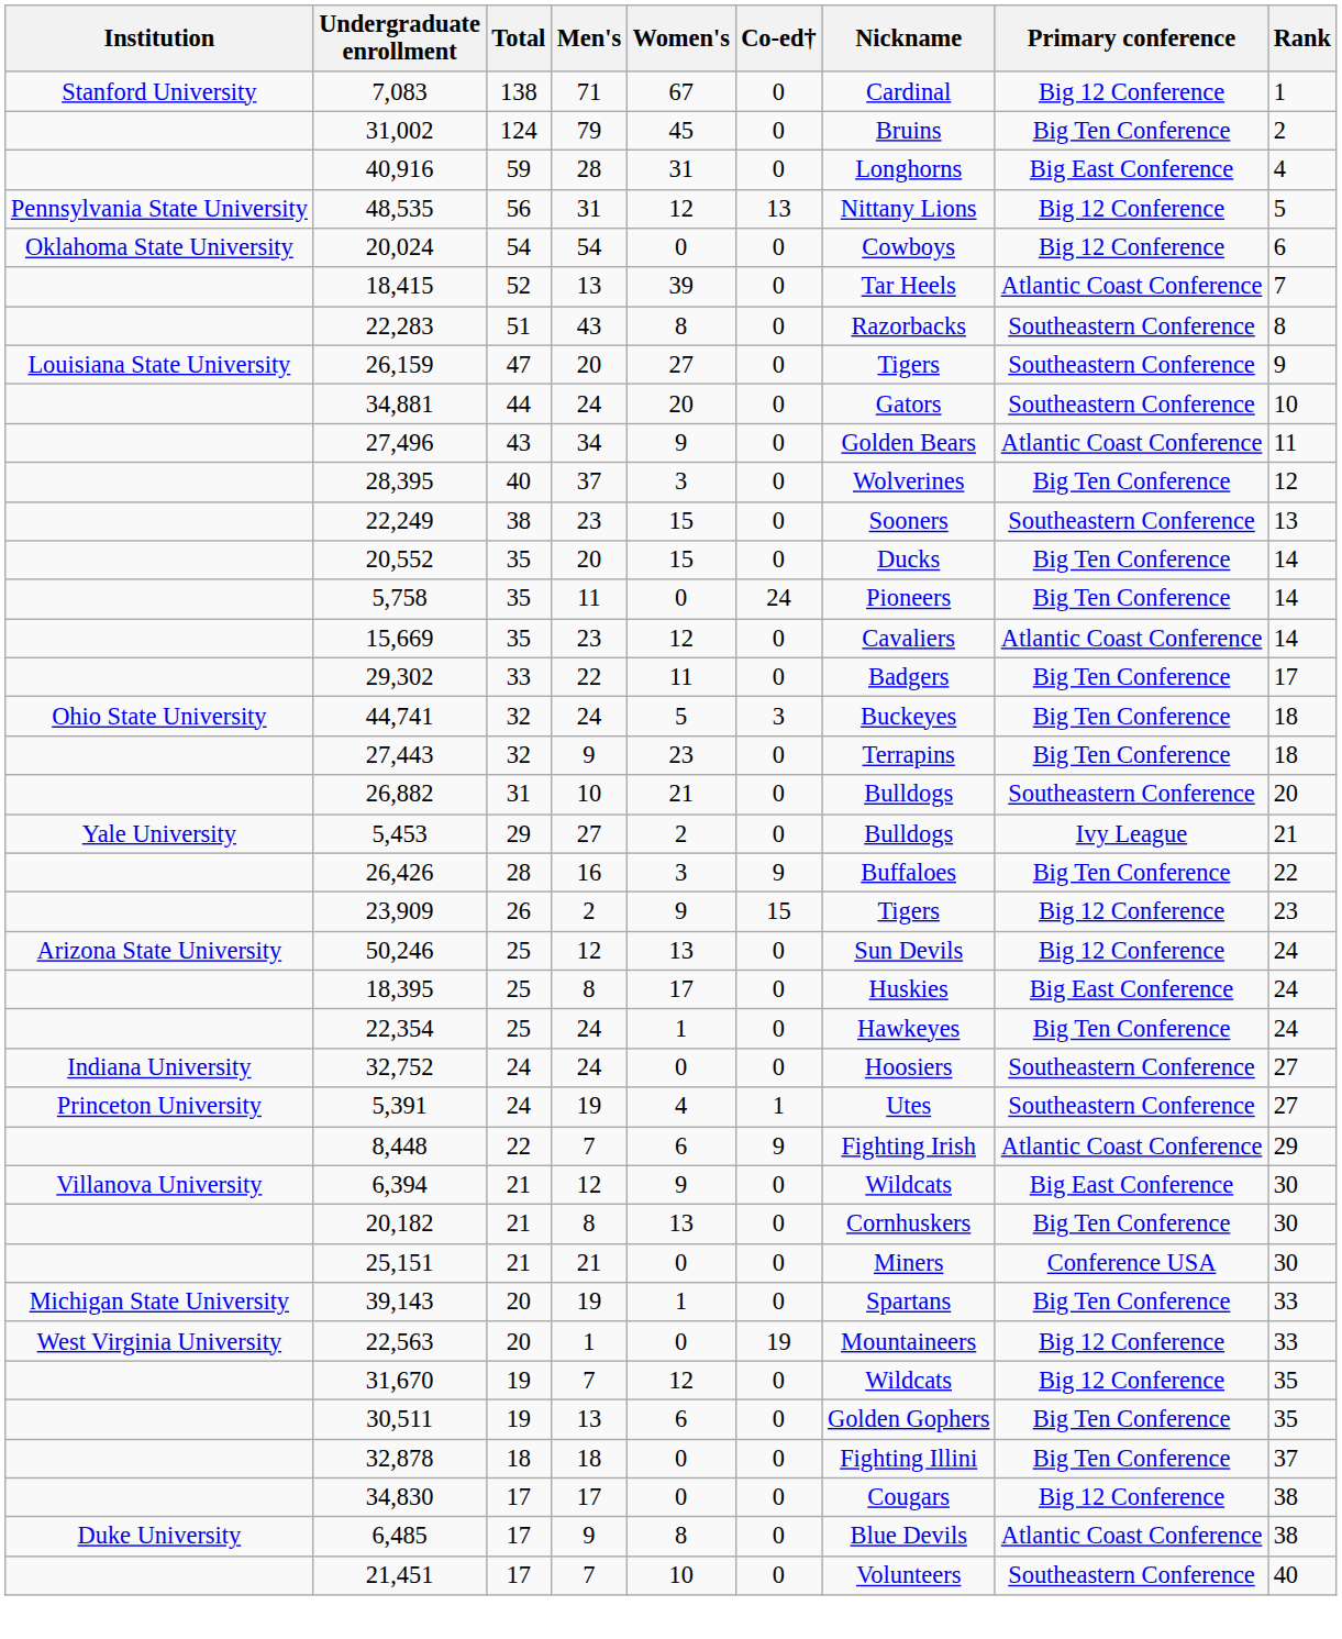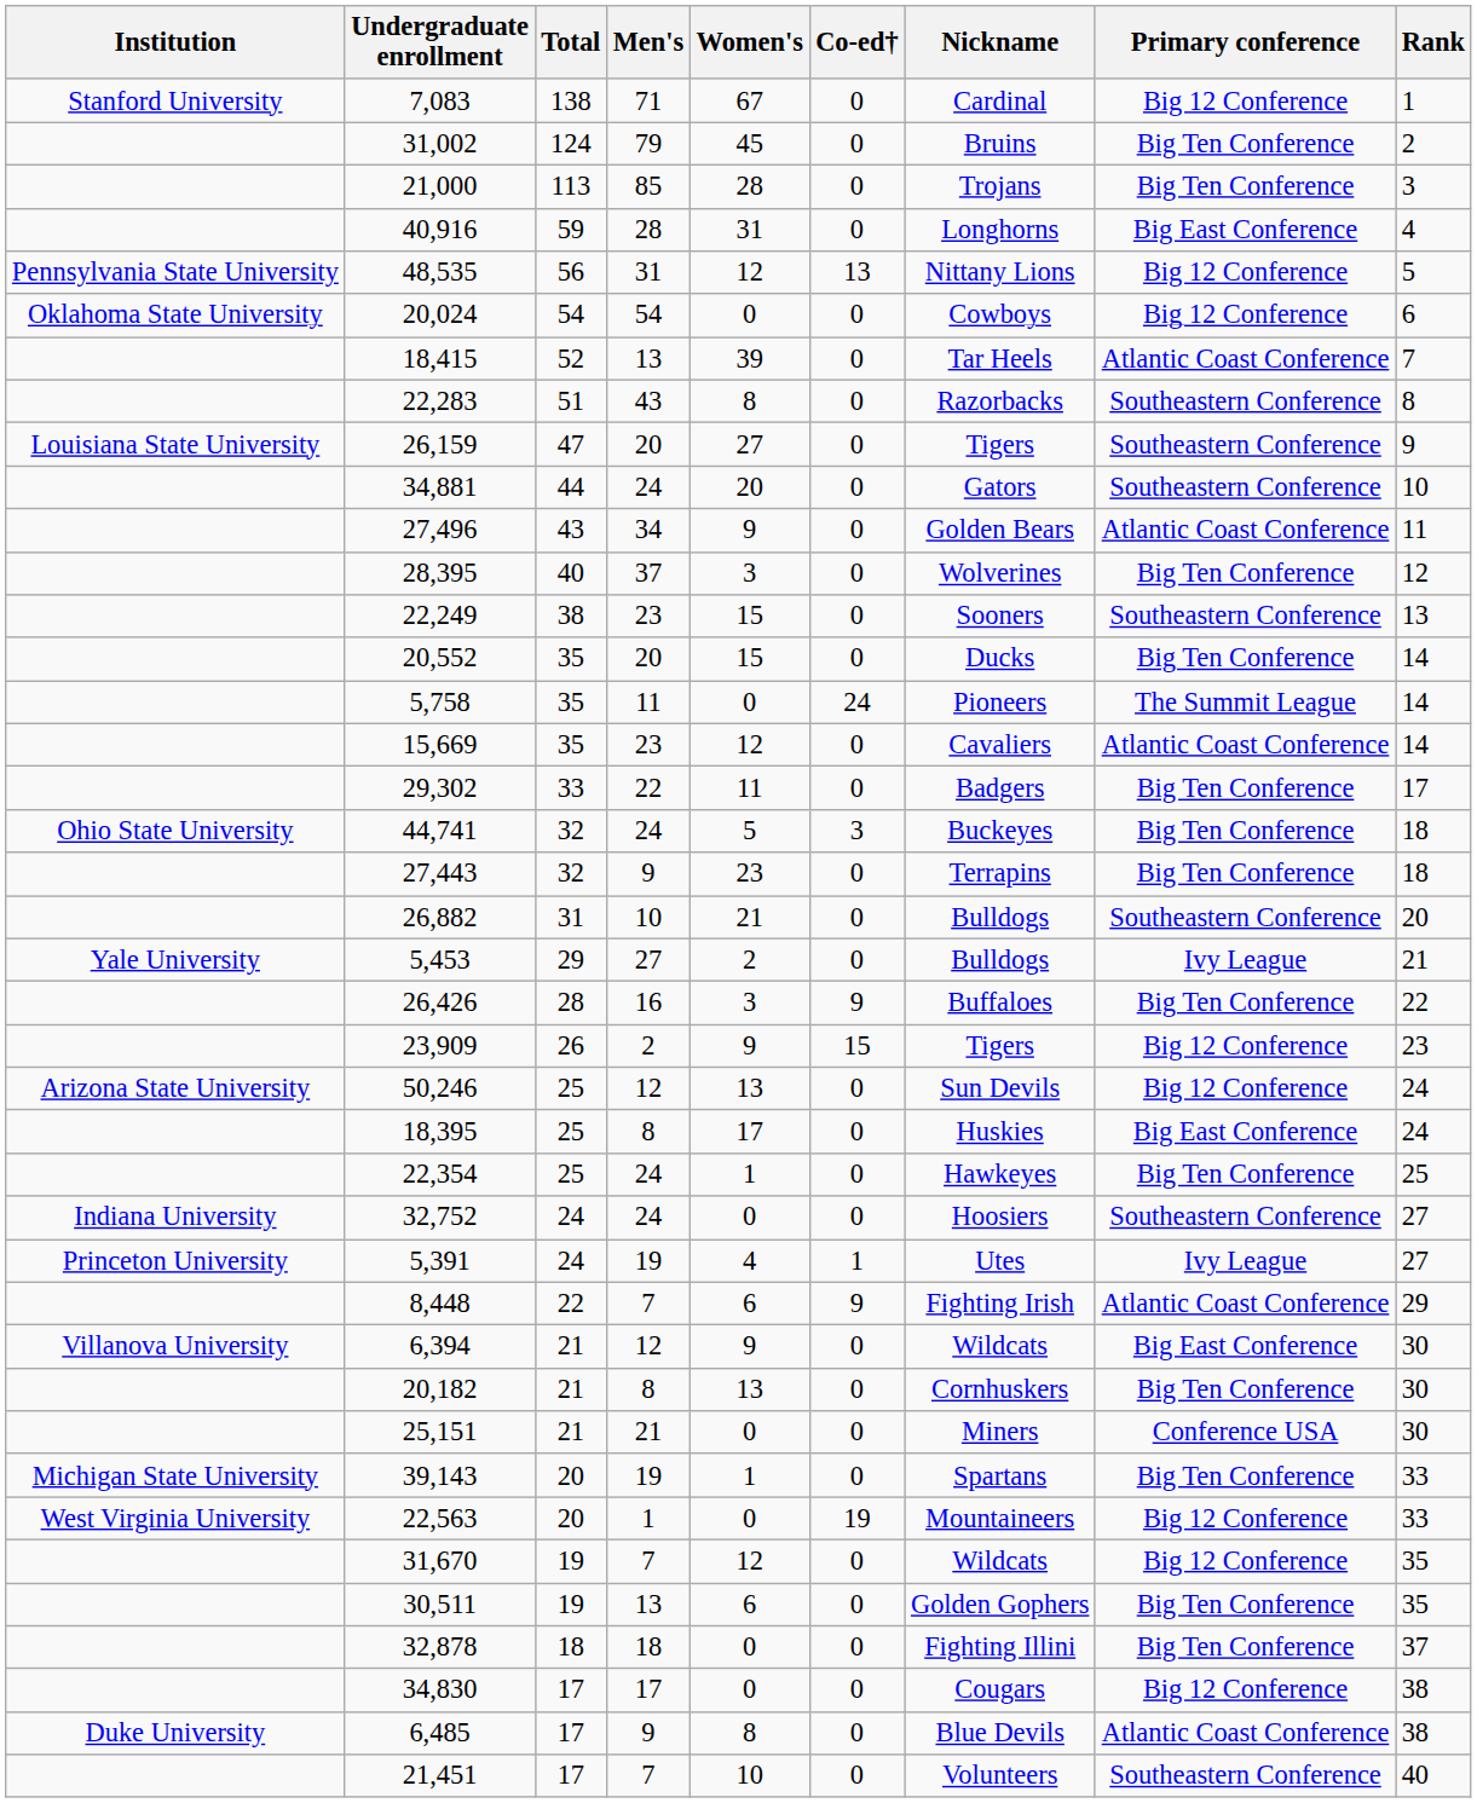 <table class="wikitable sortable">
 <tr>
 <th>Institution</th>
 <th data-sort-type="number">Undergraduate<br>enrollment</th>
 <th data-sort-type="number">Total</th>
 <th data-sort-type="number">Men's</th>
 <th data-sort-type="number">Women's</th>
 <th data-sort-type="number">Co-ed†</th>
 <th>Nickname</th>
 <th>Primary conference</th>
 <th data-sort-type="number">Rank</th>
 </tr>
 <tr>
 <td style="text-align:center;"><a href='#'>Stanford University</a></td>
 <td style="text-align:center;">7,083</td>
 <td style="text-align:center;">138</td>
 <td style="text-align:center;">71</td>
 <td style="text-align:center;">67</td>
 <td style="text-align:center;">0</td>
 <td style="text-align:center;"><a href='#'>Cardinal</a></td>
 <td style="text-align:center;"><a href='#'>Big 12 Conference</a></td>
 <td>1</td>
 </tr>
 <tr>
 <td style="text-align:center;"></td>
 <td style="text-align:center;">31,002</td>
 <td style="text-align:center;">124</td>
 <td style="text-align:center;">79</td>
 <td style="text-align:center;">45</td>
 <td style="text-align:center;">0</td>
 <td style="text-align:center;"><a href='#'>Bruins</a></td>
 <td style="text-align:center;"><a href='#'>Big Ten Conference</a></td>
 <td>2</td>
+</tr>
+<tr>
+<td style="text-align:center;"></td>
+<td style="text-align:center;">21,000</td>
+<td style="text-align:center;">113</td>
+<td style="text-align:center;">85</td>
+<td style="text-align:center;">28</td>
+<td style="text-align:center;">0</td>
+<td style="text-align:center;"><a href='#'>Trojans</a></td>
+<td style="text-align:center;"><a href='#'>Big Ten Conference</a></td>
+<td>3</td>
 </tr>
 <tr>
 <td style="text-align:center;"></td>
 <td style="text-align:center;">40,916</td>
 <td style="text-align:center;">59</td>
 <td style="text-align:center;">28</td>
 <td style="text-align:center;">31</td>
 <td style="text-align:center;">0</td>
 <td style="text-align:center;"><a href='#'>Longhorns</a></td>
 <td style="text-align:center;"><a href='#'>Big East Conference</a></td>
 <td>4</td>
 </tr>
 <tr>
 <td style="text-align:center;"><a href='#'>Pennsylvania State University</a></td>
 <td style="text-align:center;">48,535</td>
 <td style="text-align:center;">56</td>
 <td style="text-align:center;">31</td>
 <td style="text-align:center;">12</td>
 <td style="text-align:center;">13</td>
 <td style="text-align:center;"><a href='#'>Nittany Lions</a></td>
 <td style="text-align:center;"><a href='#'>Big 12 Conference</a></td>
 <td>5</td>
 </tr>
 <tr>
 <td style="text-align:center;"><a href='#'>Oklahoma State University</a></td>
 <td style="text-align:center;">20,024</td>
 <td style="text-align:center;">54</td>
 <td style="text-align:center;">54</td>
 <td style="text-align:center;">0</td>
 <td style="text-align:center;">0</td>
 <td style="text-align:center;"><a href='#'>Cowboys</a></td>
 <td style="text-align:center;"><a href='#'>Big 12 Conference</a></td>
 <td>6</td>
 </tr>
 <tr>
 <td style="text-align:center;"></td>
 <td style="text-align:center;">18,415</td>
 <td style="text-align:center;">52</td>
 <td style="text-align:center;">13</td>
 <td style="text-align:center;">39</td>
 <td style="text-align:center;">0</td>
 <td style="text-align:center;"><a href='#'>Tar Heels</a></td>
 <td style="text-align:center;"><a href='#'>Atlantic Coast Conference</a></td>
 <td>7</td>
 </tr>
 <tr>
 <td style="text-align:center;"></td>
 <td style="text-align:center;">22,283</td>
 <td style="text-align:center;">51</td>
 <td style="text-align:center;">43</td>
 <td style="text-align:center;">8</td>
 <td style="text-align:center;">0</td>
 <td style="text-align:center;"><a href='#'>Razorbacks</a></td>
 <td style="text-align:center;"><a href='#'>Southeastern Conference</a></td>
 <td>8</td>
 </tr>
 <tr>
 <td style="text-align:center;"><a href='#'>Louisiana State University</a></td>
 <td style="text-align:center;">26,159</td>
 <td style="text-align:center;">47</td>
 <td style="text-align:center;">20</td>
 <td style="text-align:center;">27</td>
 <td style="text-align:center;">0</td>
 <td style="text-align:center;"><a href='#'>Tigers</a></td>
 <td style="text-align:center;"><a href='#'>Southeastern Conference</a></td>
 <td>9</td>
 </tr>
 <tr>
 <td style="text-align:center;"></td>
 <td style="text-align:center;">34,881</td>
 <td style="text-align:center;">44</td>
 <td style="text-align:center;">24</td>
 <td style="text-align:center;">20</td>
 <td style="text-align:center;">0</td>
 <td style="text-align:center;"><a href='#'>Gators</a></td>
 <td style="text-align:center;"><a href='#'>Southeastern Conference</a></td>
 <td>10</td>
 </tr>
 <tr>
 <td style="text-align:center;"></td>
 <td style="text-align:center;">27,496</td>
 <td style="text-align:center;">43</td>
 <td style="text-align:center;">34</td>
 <td style="text-align:center;">9</td>
 <td style="text-align:center;">0</td>
 <td style="text-align:center;"><a href='#'>Golden Bears</a></td>
 <td style="text-align:center;"><a href='#'>Atlantic Coast Conference</a></td>
 <td>11</td>
 </tr>
 <tr>
 <td style="text-align:center;"></td>
 <td style="text-align:center;">28,395</td>
 <td style="text-align:center;">40</td>
 <td style="text-align:center;">37</td>
 <td style="text-align:center;">3</td>
 <td style="text-align:center;">0</td>
 <td style="text-align:center;"><a href='#'>Wolverines</a></td>
 <td style="text-align:center;"><a href='#'>Big Ten Conference</a></td>
 <td>12</td>
 </tr>
 <tr>
 <td style="text-align:center;"></td>
 <td style="text-align:center;">22,249</td>
 <td style="text-align:center;">38</td>
 <td style="text-align:center;">23</td>
 <td style="text-align:center;">15</td>
 <td style="text-align:center;">0</td>
 <td style="text-align:center;"><a href='#'>Sooners</a></td>
 <td style="text-align:center;"><a href='#'>Southeastern Conference</a></td>
 <td>13</td>
 </tr>
 <tr>
 <td style="text-align:center;"></td>
 <td style="text-align:center;">20,552</td>
 <td style="text-align:center;">35</td>
 <td style="text-align:center;">20</td>
 <td style="text-align:center;">15</td>
 <td style="text-align:center;">0</td>
 <td style="text-align:center;"><a href='#'>Ducks</a></td>
 <td style="text-align:center;"><a href='#'>Big Ten Conference</a></td>
 <td>14</td>
 </tr>
 <tr>
 <td style="text-align:center;"></td>
 <td style="text-align:center;">5,758</td>
 <td style="text-align:center;">35</td>
 <td style="text-align:center;">11</td>
 <td style="text-align:center;">0</td>
 <td style="text-align:center;">24</td>
 <td style="text-align:center;"><a href='#'>Pioneers</a></td>
-<td style="text-align:center;"><a href='#'>Big Ten Conference</a></td>
+<td style="text-align:center;"><a href='#'>The Summit League</a></td>
 <td>14</td>
 </tr>
 <tr>
 <td style="text-align:center;"></td>
 <td style="text-align:center;">15,669</td>
 <td style="text-align:center;">35</td>
 <td style="text-align:center;">23</td>
 <td style="text-align:center;">12</td>
 <td style="text-align:center;">0</td>
 <td style="text-align:center;"><a href='#'>Cavaliers</a></td>
 <td style="text-align:center;"><a href='#'>Atlantic Coast Conference</a></td>
 <td>14</td>
 </tr>
 <tr>
 <td style="text-align:center;"></td>
 <td style="text-align:center;">29,302</td>
 <td style="text-align:center;">33</td>
 <td style="text-align:center;">22</td>
 <td style="text-align:center;">11</td>
 <td style="text-align:center;">0</td>
 <td style="text-align:center;"><a href='#'>Badgers</a></td>
 <td style="text-align:center;"><a href='#'>Big Ten Conference</a></td>
 <td>17</td>
 </tr>
 <tr>
 <td style="text-align:center;"><a href='#'>Ohio State University</a></td>
 <td style="text-align:center;">44,741</td>
 <td style="text-align:center;">32</td>
 <td style="text-align:center;">24</td>
 <td style="text-align:center;">5</td>
 <td style="text-align:center;">3</td>
 <td style="text-align:center;"><a href='#'>Buckeyes</a></td>
 <td style="text-align:center;"><a href='#'>Big Ten Conference</a></td>
 <td>18</td>
 </tr>
 <tr>
 <td style="text-align:center;"></td>
 <td style="text-align:center;">27,443</td>
 <td style="text-align:center;">32</td>
 <td style="text-align:center;">9</td>
 <td style="text-align:center;">23</td>
 <td style="text-align:center;">0</td>
 <td style="text-align:center;"><a href='#'>Terrapins</a></td>
 <td style="text-align:center;"><a href='#'>Big Ten Conference</a></td>
 <td>18</td>
 </tr>
 <tr>
 <td style="text-align:center;"></td>
 <td style="text-align:center;">26,882</td>
 <td style="text-align:center;">31</td>
 <td style="text-align:center;">10</td>
 <td style="text-align:center;">21</td>
 <td style="text-align:center;">0</td>
 <td style="text-align:center;"><a href='#'>Bulldogs</a></td>
 <td style="text-align:center;"><a href='#'>Southeastern Conference</a></td>
 <td>20</td>
 </tr>
 <tr>
 <td style="text-align:center;"><a href='#'>Yale University</a></td>
 <td style="text-align:center;">5,453</td>
 <td style="text-align:center;">29</td>
 <td style="text-align:center;">27</td>
 <td style="text-align:center;">2</td>
 <td style="text-align:center;">0</td>
 <td style="text-align:center;"><a href='#'>Bulldogs</a></td>
 <td style="text-align:center;"><a href='#'>Ivy League</a></td>
 <td>21</td>
 </tr>
 <tr>
 <td style="text-align:center;"></td>
 <td style="text-align:center;">26,426</td>
 <td style="text-align:center;">28</td>
 <td style="text-align:center;">16</td>
 <td style="text-align:center;">3</td>
 <td style="text-align:center;">9</td>
 <td style="text-align:center;"><a href='#'>Buffaloes</a></td>
 <td style="text-align:center;"><a href='#'>Big Ten Conference</a></td>
 <td>22</td>
 </tr>
 <tr>
 <td style="text-align:center;"></td>
 <td style="text-align:center;">23,909</td>
 <td style="text-align:center;">26</td>
 <td style="text-align:center;">2</td>
 <td style="text-align:center;">9</td>
 <td style="text-align:center;">15</td>
 <td style="text-align:center;"><a href='#'>Tigers</a></td>
 <td style="text-align:center;"><a href='#'>Big 12 Conference</a></td>
 <td>23</td>
 </tr>
 <tr>
 <td style="text-align:center;"><a href='#'>Arizona State University</a></td>
 <td style="text-align:center;">50,246</td>
 <td style="text-align:center;">25</td>
 <td style="text-align:center;">12</td>
 <td style="text-align:center;">13</td>
 <td style="text-align:center;">0</td>
 <td style="text-align:center;"><a href='#'>Sun Devils</a></td>
 <td style="text-align:center;"><a href='#'>Big 12 Conference</a></td>
 <td>24</td>
 </tr>
 <tr>
 <td style="text-align:center;"></td>
 <td style="text-align:center;">18,395</td>
 <td style="text-align:center;">25</td>
 <td style="text-align:center;">8</td>
 <td style="text-align:center;">17</td>
 <td style="text-align:center;">0</td>
 <td style="text-align:center;"><a href='#'>Huskies</a></td>
 <td style="text-align:center;"><a href='#'>Big East Conference</a></td>
 <td>24</td>
 </tr>
 <tr>
 <td style="text-align:center;"></td>
 <td style="text-align:center;">22,354</td>
 <td style="text-align:center;">25</td>
 <td style="text-align:center;">24</td>
 <td style="text-align:center;">1</td>
 <td style="text-align:center;">0</td>
 <td style="text-align:center;"><a href='#'>Hawkeyes</a></td>
 <td style="text-align:center;"><a href='#'>Big Ten Conference</a></td>
-<td>24</td>
+<td>25</td>
 </tr>
 <tr>
 <td style="text-align:center;"><a href='#'>Indiana University</a></td>
 <td style="text-align:center;">32,752</td>
 <td style="text-align:center;">24</td>
 <td style="text-align:center;">24</td>
 <td style="text-align:center;">0</td>
 <td style="text-align:center;">0</td>
 <td style="text-align:center;"><a href='#'>Hoosiers</a></td>
 <td style="text-align:center;"><a href='#'>Southeastern Conference</a></td>
 <td>27</td>
 </tr>
 <tr>
 <td style="text-align:center;"><a href='#'>Princeton University</a></td>
 <td style="text-align:center;">5,391</td>
 <td style="text-align:center;">24</td>
 <td style="text-align:center;">19</td>
 <td style="text-align:center;">4</td>
 <td style="text-align:center;">1</td>
 <td style="text-align:center;"><a href='#'>Utes</a></td>
-<td style="text-align:center;"><a href='#'>Southeastern Conference</a></td>
+<td style="text-align:center;"><a href='#'>Ivy League</a></td>
 <td>27</td>
 </tr>
 <tr>
 <td style="text-align:center;"></td>
 <td style="text-align:center;">8,448</td>
 <td style="text-align:center;">22</td>
 <td style="text-align:center;">7</td>
 <td style="text-align:center;">6</td>
 <td style="text-align:center;">9</td>
 <td style="text-align:center;"><a href='#'>Fighting Irish</a></td>
 <td style="text-align:center;"><a href='#'>Atlantic Coast Conference</a></td>
 <td>29</td>
 </tr>
 <tr>
 <td style="text-align:center;"><a href='#'>Villanova University</a></td>
 <td style="text-align:center;">6,394</td>
 <td style="text-align:center;">21</td>
 <td style="text-align:center;">12</td>
 <td style="text-align:center;">9</td>
 <td style="text-align:center;">0</td>
 <td style="text-align:center;"><a href='#'>Wildcats</a></td>
 <td style="text-align:center;"><a href='#'>Big East Conference</a></td>
 <td>30</td>
 </tr>
 <tr>
 <td style="text-align:center;"></td>
 <td style="text-align:center;">20,182</td>
 <td style="text-align:center;">21</td>
 <td style="text-align:center;">8</td>
 <td style="text-align:center;">13</td>
 <td style="text-align:center;">0</td>
 <td style="text-align:center;"><a href='#'>Cornhuskers</a></td>
 <td style="text-align:center;"><a href='#'>Big Ten Conference</a></td>
 <td>30</td>
 </tr>
 <tr>
 <td style="text-align:center;"></td>
 <td style="text-align:center;">25,151</td>
 <td style="text-align:center;">21</td>
 <td style="text-align:center;">21</td>
 <td style="text-align:center;">0</td>
 <td style="text-align:center;">0</td>
 <td style="text-align:center;"><a href='#'>Miners</a></td>
 <td style="text-align:center;"><a href='#'>Conference USA</a></td>
 <td>30</td>
 </tr>
 <tr>
 <td style="text-align:center;"><a href='#'>Michigan State University</a></td>
 <td style="text-align:center;">39,143</td>
 <td style="text-align:center;">20</td>
 <td style="text-align:center;">19</td>
 <td style="text-align:center;">1</td>
 <td style="text-align:center;">0</td>
 <td style="text-align:center;"><a href='#'>Spartans</a></td>
 <td style="text-align:center;"><a href='#'>Big Ten Conference</a></td>
 <td>33</td>
 </tr>
 <tr>
 <td style="text-align:center;"><a href='#'>West Virginia University</a></td>
 <td style="text-align:center;">22,563</td>
 <td style="text-align:center;">20</td>
 <td style="text-align:center;">1</td>
 <td style="text-align:center;">0</td>
 <td style="text-align:center;">19</td>
 <td style="text-align:center;"><a href='#'>Mountaineers</a></td>
 <td style="text-align:center;"><a href='#'>Big 12 Conference</a></td>
 <td>33</td>
 </tr>
 <tr>
 <td style="text-align:center;"></td>
 <td style="text-align:center;">31,670</td>
 <td style="text-align:center;">19</td>
 <td style="text-align:center;">7</td>
 <td style="text-align:center;">12</td>
 <td style="text-align:center;">0</td>
 <td style="text-align:center;"><a href='#'>Wildcats</a></td>
 <td style="text-align:center;"><a href='#'>Big 12 Conference</a></td>
 <td>35</td>
 </tr>
 <tr>
 <td style="text-align:center;"></td>
 <td style="text-align:center;">30,511</td>
 <td style="text-align:center;">19</td>
 <td style="text-align:center;">13</td>
 <td style="text-align:center;">6</td>
 <td style="text-align:center;">0</td>
 <td style="text-align:center;"><a href='#'>Golden Gophers</a></td>
 <td style="text-align:center;"><a href='#'>Big Ten Conference</a></td>
 <td>35</td>
 </tr>
 <tr>
 <td style="text-align:center;"></td>
 <td style="text-align:center;">32,878</td>
 <td style="text-align:center;">18</td>
 <td style="text-align:center;">18</td>
 <td style="text-align:center;">0</td>
 <td style="text-align:center;">0</td>
 <td style="text-align:center;"><a href='#'>Fighting Illini</a></td>
 <td style="text-align:center;"><a href='#'>Big Ten Conference</a></td>
 <td>37</td>
 </tr>
 <tr>
 <td style="text-align:center;"></td>
 <td style="text-align:center;">34,830</td>
 <td style="text-align:center;">17</td>
 <td style="text-align:center;">17</td>
 <td style="text-align:center;">0</td>
 <td style="text-align:center;">0</td>
 <td style="text-align:center;"><a href='#'>Cougars</a></td>
 <td style="text-align:center;"><a href='#'>Big 12 Conference</a></td>
 <td>38</td>
 </tr>
 <tr>
 <td style="text-align:center;"><a href='#'>Duke University</a></td>
 <td style="text-align:center;">6,485</td>
 <td style="text-align:center;">17</td>
 <td style="text-align:center;">9</td>
 <td style="text-align:center;">8</td>
 <td style="text-align:center;">0</td>
 <td style="text-align:center;"><a href='#'>Blue Devils</a></td>
 <td style="text-align:center;"><a href='#'>Atlantic Coast Conference</a></td>
 <td>38</td>
 </tr>
 <tr>
 <td style="text-align:center;"></td>
 <td style="text-align:center;">21,451</td>
 <td style="text-align:center;">17</td>
 <td style="text-align:center;">7</td>
 <td style="text-align:center;">10</td>
 <td style="text-align:center;">0</td>
 <td style="text-align:center;"><a href='#'>Volunteers</a></td>
 <td style="text-align:center;"><a href='#'>Southeastern Conference</a></td>
 <td>40</td>
 </tr>
 </table>
